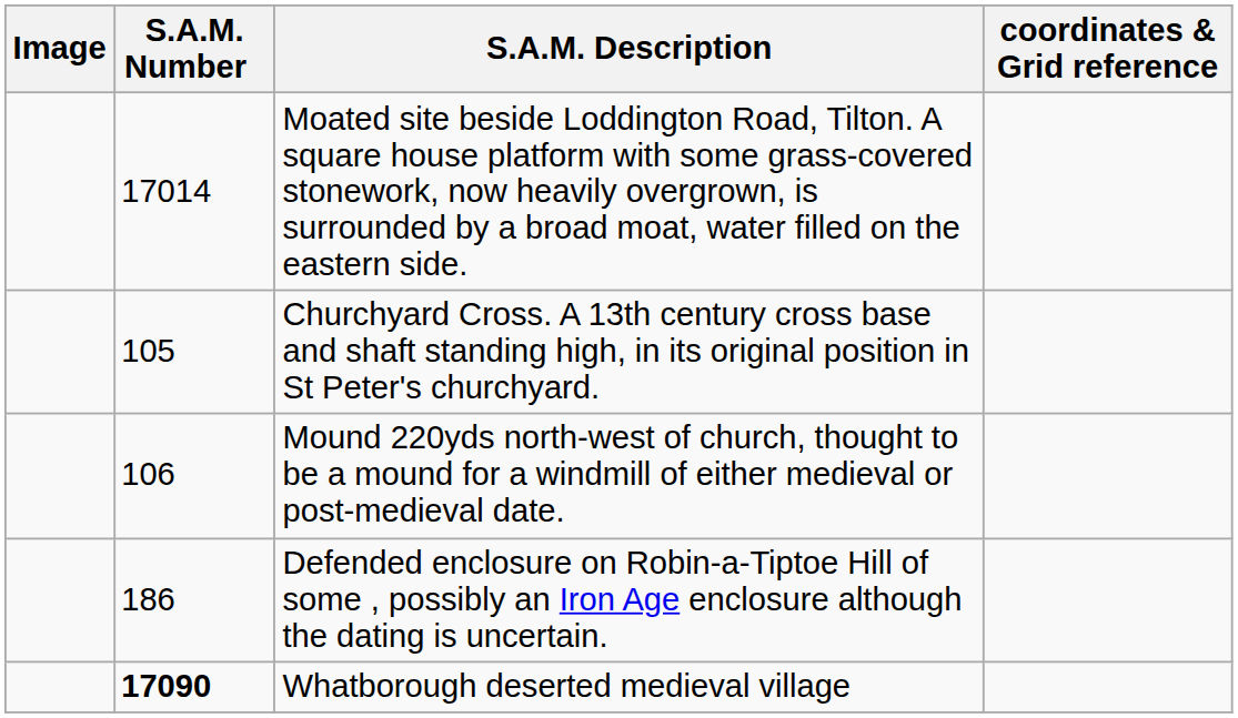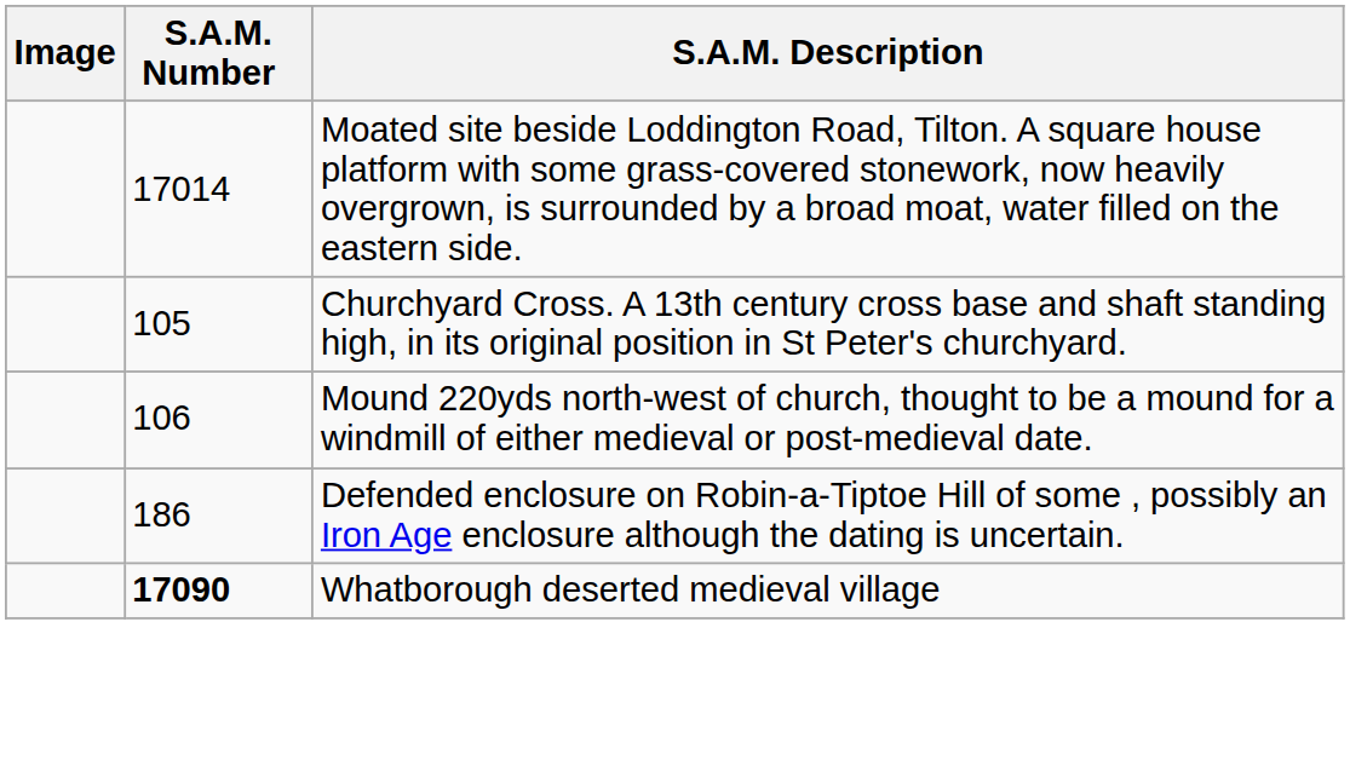 <table class="wikitable">
 <tr>
 <th>Image</th>
 <th>S.A.M. Number  </th>
 <th>S.A.M. Description</th>
-<th>coordinates & Grid reference</th>
 </tr>
 <tr>
 <td></td>
 <td>17014</td>
 <td>Moated site beside Loddington Road, Tilton. A square house platform with some grass-covered stonework, now heavily overgrown, is surrounded by a broad moat, water filled on the eastern side.</td>
-<td></td>
 </tr>
 <tr>
 <td></td>
 <td>105</td>
 <td>Churchyard Cross. A 13th century cross base and shaft standing  high, in its original position in St Peter's churchyard.</td>
-<td></td>
 </tr>
 <tr>
 <td></td>
 <td>106</td>
 <td>Mound 220yds north-west of church, thought to be a mound for a windmill of either medieval or post-medieval date.</td>
-<td></td>
 </tr>
 <tr>
 <td></td>
 <td>186</td>
 <td>Defended enclosure on Robin-a-Tiptoe Hill of some , possibly an <a href='#'>Iron Age</a> enclosure although the dating is uncertain.</td>
-<td></td>
 </tr>
 <tr>
 <td></td>
 <td><strong>17090</strong></td>
 <td>Whatborough deserted medieval village</td>
-<td></td>
 </tr>
 </table>
